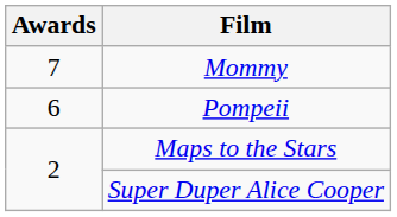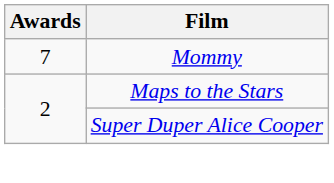 <table class="wikitable" rowspan="2" style="text-align:center;" background: #f6e39c;>
 <tr>
 <th scope="col">Awards</th>
 <th scope="col">Film</th>
 </tr>
 <tr>
 <td>7</td>
 <td><em><a href='#'>Mommy</a></em></td>
 </tr>
 <tr>
-<td>6</td>
-<td><em><a href='#'>Pompeii</a></em></td>
-</tr>
-<tr>
 <td rowspan=2 style="text-align:center;">2</td>
 <td><em><a href='#'>Maps to the Stars</a></em></td>
 </tr>
 <tr>
 <td><em><a href='#'>Super Duper Alice Cooper</a></em></td>
 </tr>
 </table>
